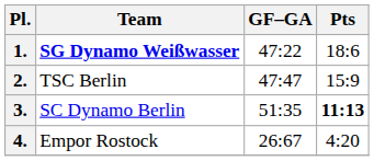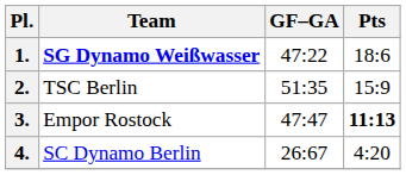 <table class="wikitable">
 <tr>
 <th>Pl.</th>
 <th>Team</th>
 <th>GF–GA</th>
 <th>Pts</th>
 </tr>
 <tr align="left" valign="top" bgcolor="#ffffff">
 <th>1.</th>
 <td><strong><a href='#'>SG Dynamo Weißwasser</a></strong></td>
 <td align="center">47:22</td>
 <td align="center">18:6</td>
 </tr>
 <tr align="left" valign="top" bgcolor="#ffffff">
 <th>2.</th>
 <td>TSC Berlin</td>
-<td align="center">47:47</td>
+<td align="center">51:35</td>
 <td align="center">15:9</td>
 </tr>
 <tr align="left" valign="top" bgcolor="#ffffff">
 <th>3.</th>
-<td><a href='#'>SC Dynamo Berlin</a></td>
-<td align="center">51:35</td>
+<td>Empor Rostock</td>
+<td align="center">47:47</td>
 <td align="center"><strong>11:13</strong></td>
 </tr>
 <tr align="left" valign="top" bgcolor="#ffffff">
 <th>4.</th>
-<td>Empor Rostock</td>
+<td><a href='#'>SC Dynamo Berlin</a></td>
 <td align="center">26:67</td>
 <td align="center">4:20</td>
 </tr>
 <tr align="left" valign="top" bgcolor="#ffffff">
 </tr>
 </table>
